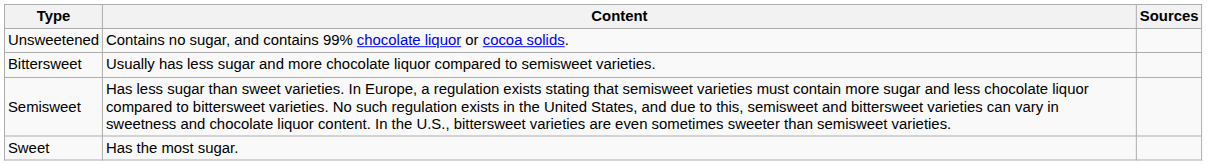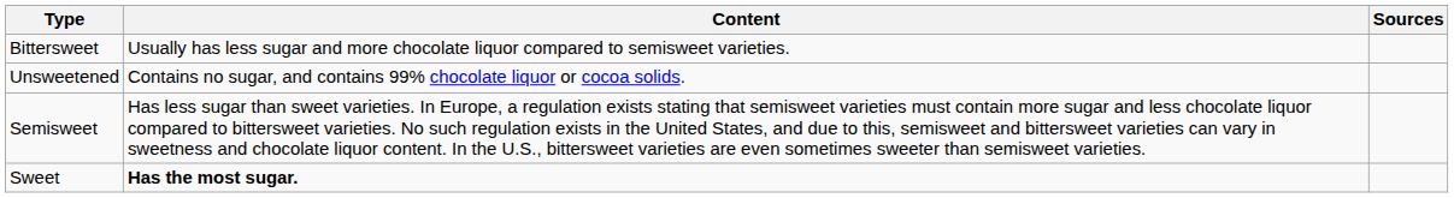 <table class="wikitable sortable" style="width:auto; font-size:97%">
 <tr>
 <th>Type</th>
 <th>Content</th>
 <th>Sources</th>
 </tr>
 <tr>
-<td>Unsweetened</td>
-<td>Contains no sugar, and contains 99% <a href='#'>chocolate liquor</a> or <a href='#'>cocoa solids</a>.</td>
+<td>Bittersweet</td>
+<td>Usually has less sugar and more chocolate liquor compared to semisweet varieties.</td>
 <td></td>
 </tr>
 <tr>
-<td>Bittersweet</td>
-<td>Usually has less sugar and more chocolate liquor compared to semisweet varieties.</td>
+<td>Unsweetened</td>
+<td>Contains no sugar, and contains 99% <a href='#'>chocolate liquor</a> or <a href='#'>cocoa solids</a>.</td>
 <td></td>
 </tr>
 <tr>
 <td>Semisweet</td>
 <td>Has less sugar than sweet varieties. In Europe, a regulation exists stating that semisweet varieties must contain more sugar and less chocolate liquor compared to bittersweet varieties. No such regulation exists in the United States, and due to this, semisweet and bittersweet varieties can vary in sweetness and chocolate liquor content. In the U.S., bittersweet varieties are even sometimes sweeter than semisweet varieties.</td>
 <td></td>
 </tr>
 <tr>
 <td>Sweet</td>
-<td>Has the most sugar.</td>
+<td><strong>Has the most sugar.</strong></td>
 <td></td>
 </tr>
 </table>
